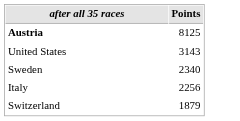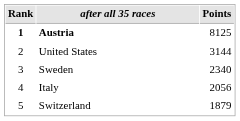 <table cellspacing="1" cellpadding="3" style="border:1px solid #AAAAAA;font-size:86%">
 <tr bgcolor="#E4E4E4">
+<th style="border-bottom:1px solid #AAAAAA" width=10>Rank</th>
 <th style="border-bottom:1px solid #AAAAAA" width=200><em>after all 35 races</em></th>
 <th style="border-bottom:1px solid #AAAAAA" width=20>Points</th>
 </tr>
 <tr>
+<td align="center"><strong>1</strong></td>
 <td> <strong>Austria </strong></td>
 <td align="right">8125</td>
 </tr>
 <tr>
+<td align="center">2</td>
 <td> United States</td>
-<td align="right">3143</td>
+<td align="right">3144</td>
 </tr>
 <tr>
+<td align="center">3</td>
 <td> Sweden</td>
 <td align="right">2340</td>
 </tr>
 <tr>
+<td align="center">4</td>
 <td> Italy</td>
-<td align="right">2256</td>
+<td align="right">2056</td>
 </tr>
 <tr>
+<td align="center">5</td>
 <td> Switzerland</td>
 <td align="right">1879</td>
 </tr>
 </table>
